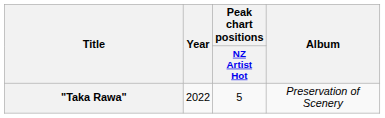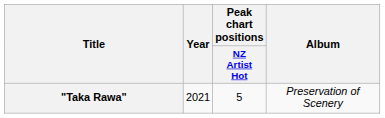 <table class="wikitable plainrowheaders" style="text-align:center;">
 <tr>
 <th scope="col" rowspan="2" style="width:16em;">Title</th>
 <th scope="col" rowspan="2" style="width:1em;">Year</th>
 <th scope="col" colspan="1">Peak chart positions</th>
 <th scope="col" rowspan="2" style="width:10em;">Album</th>
 </tr>
 <tr>
 <th scope="col" style="width:3em;font-size:90%;"><a href='#'>NZ<br>Artist<br>Hot</a><br></th>
 </tr>
 <tr>
 <th scope="row">"Taka Rawa"<br></th>
-<td>2022</td>
+<td>2021</td>
 <td>5</td>
 <td><em>Preservation of Scenery</em></td>
 </tr>
 </table>
